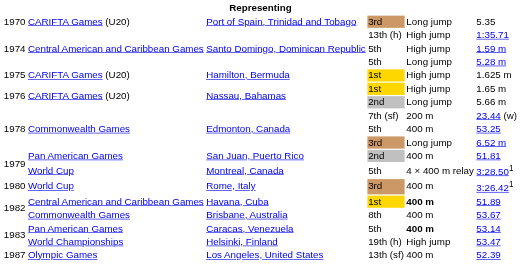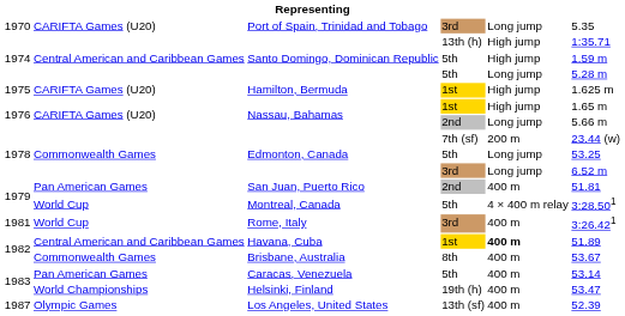 <table>
 <tr>
 <th colspan="6">Representing </th>
 </tr>
 <tr>
 <td>1970</td>
 <td><a href='#'>CARIFTA Games</a> (U20)</td>
 <td><a href='#'>Port of Spain, Trinidad and Tobago</a></td>
 <td bgcolor=cc9966>3rd</td>
 <td>Long jump</td>
 <td>5.35</td>
 </tr>
 <tr>
 <td rowspan=3>1974</td>
 <td rowspan=3><a href='#'>Central American and Caribbean Games</a></td>
 <td rowspan=3><a href='#'>Santo Domingo, Dominican Republic</a></td>
 <td>13th (h)</td>
 <td>High jump</td>
 <td><a href='#'>1:35.71</a></td>
 </tr>
 <tr>
 <td>5th</td>
 <td>High jump</td>
 <td><a href='#'>1.59 m</a></td>
 </tr>
 <tr>
 <td>5th</td>
 <td>Long jump</td>
 <td><a href='#'>5.28 m</a></td>
 </tr>
 <tr>
 <td>1975</td>
 <td><a href='#'>CARIFTA Games</a> (U20)</td>
 <td><a href='#'>Hamilton, Bermuda</a></td>
 <td bgcolor=gold>1st</td>
 <td>High jump</td>
 <td>1.625 m</td>
 </tr>
 <tr>
 <td rowspan=2>1976</td>
 <td rowspan=2><a href='#'>CARIFTA Games</a> (U20)</td>
 <td rowspan=2><a href='#'>Nassau, Bahamas</a></td>
 <td bgcolor=gold>1st</td>
 <td>High jump</td>
 <td>1.65 m</td>
 </tr>
 <tr>
 <td bgcolor=silver>2nd</td>
 <td>Long jump</td>
 <td>5.66 m</td>
 </tr>
 <tr>
 <td rowspan=3>1978</td>
 <td rowspan=3><a href='#'>Commonwealth Games</a></td>
 <td rowspan=3><a href='#'>Edmonton, Canada</a></td>
 <td>7th (sf)</td>
 <td>200 m</td>
 <td><a href='#'>23.44</a> (w)</td>
 </tr>
 <tr>
 <td>5th</td>
-<td>400 m</td>
+<td>Long jump</td>
 <td><a href='#'>53.25</a></td>
 </tr>
 <tr>
 <td bgcolor=cc9966>3rd</td>
 <td>Long jump</td>
 <td><a href='#'>6.52 m</a></td>
 </tr>
 <tr>
 <td rowspan=2>1979</td>
 <td><a href='#'>Pan American Games</a></td>
 <td><a href='#'>San Juan, Puerto Rico</a></td>
 <td bgcolor=silver>2nd</td>
 <td>400 m</td>
 <td><a href='#'>51.81</a></td>
 </tr>
 <tr>
 <td><a href='#'>World Cup</a></td>
 <td><a href='#'>Montreal, Canada</a></td>
 <td>5th</td>
 <td>4 × 400 m relay</td>
 <td><a href='#'>3:28.50</a><sup>1</sup></td>
 </tr>
 <tr>
-<td>1980</td>
+<td>1981</td>
 <td><a href='#'>World Cup</a></td>
 <td><a href='#'>Rome, Italy</a></td>
 <td bgcolor=cc9966>3rd</td>
 <td>400 m</td>
 <td><a href='#'>3:26.42</a><sup>1</sup></td>
 </tr>
 <tr>
 <td rowspan=2>1982</td>
 <td><a href='#'>Central American and Caribbean Games</a></td>
 <td><a href='#'>Havana, Cuba</a></td>
 <td bgcolor=gold>1st</td>
 <td><strong>400 m</strong></td>
 <td><a href='#'>51.89</a></td>
 </tr>
 <tr>
 <td><a href='#'>Commonwealth Games</a></td>
 <td><a href='#'>Brisbane, Australia</a></td>
 <td>8th</td>
 <td>400 m</td>
 <td><a href='#'>53.67</a></td>
 </tr>
 <tr>
 <td rowspan=2>1983</td>
 <td><a href='#'>Pan American Games</a></td>
 <td><a href='#'>Caracas, Venezuela</a></td>
 <td>5th</td>
-<td><strong>400 m</strong></td>
+<td>400 m</td>
 <td><a href='#'>53.14</a></td>
 </tr>
 <tr>
 <td><a href='#'>World Championships</a></td>
 <td><a href='#'>Helsinki, Finland</a></td>
 <td>19th (h)</td>
-<td>High jump</td>
+<td>400 m</td>
 <td><a href='#'>53.47</a></td>
 </tr>
 <tr>
 <td>1987</td>
 <td><a href='#'>Olympic Games</a></td>
 <td><a href='#'>Los Angeles, United States</a></td>
 <td>13th (sf)</td>
 <td>400 m</td>
 <td><a href='#'>52.39</a></td>
 </tr>
 </table>
